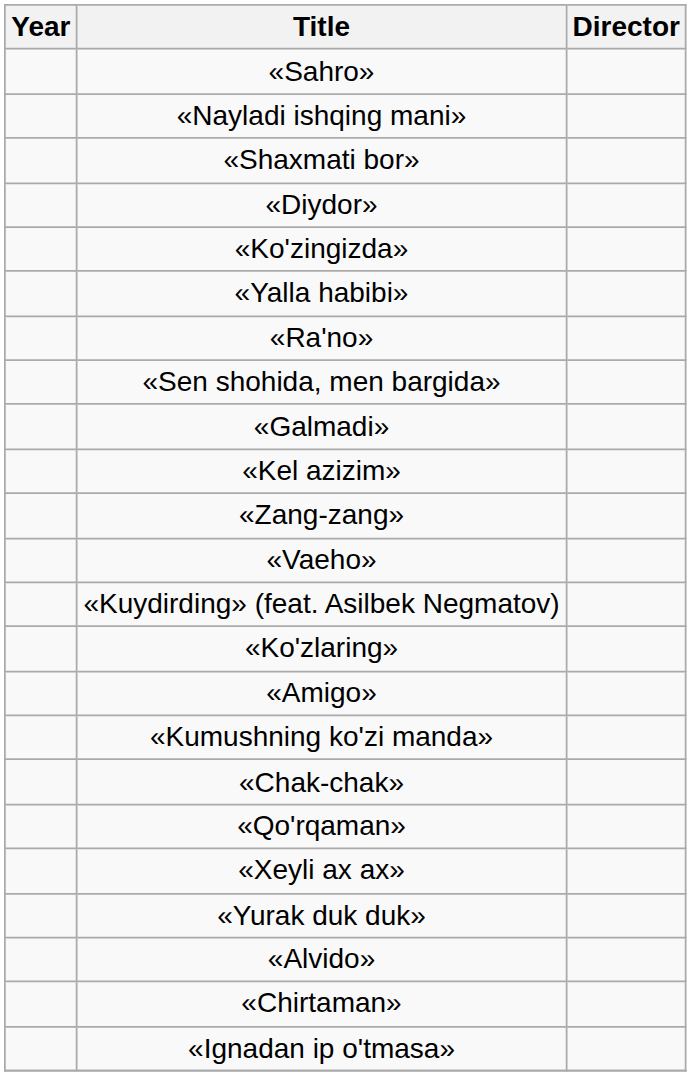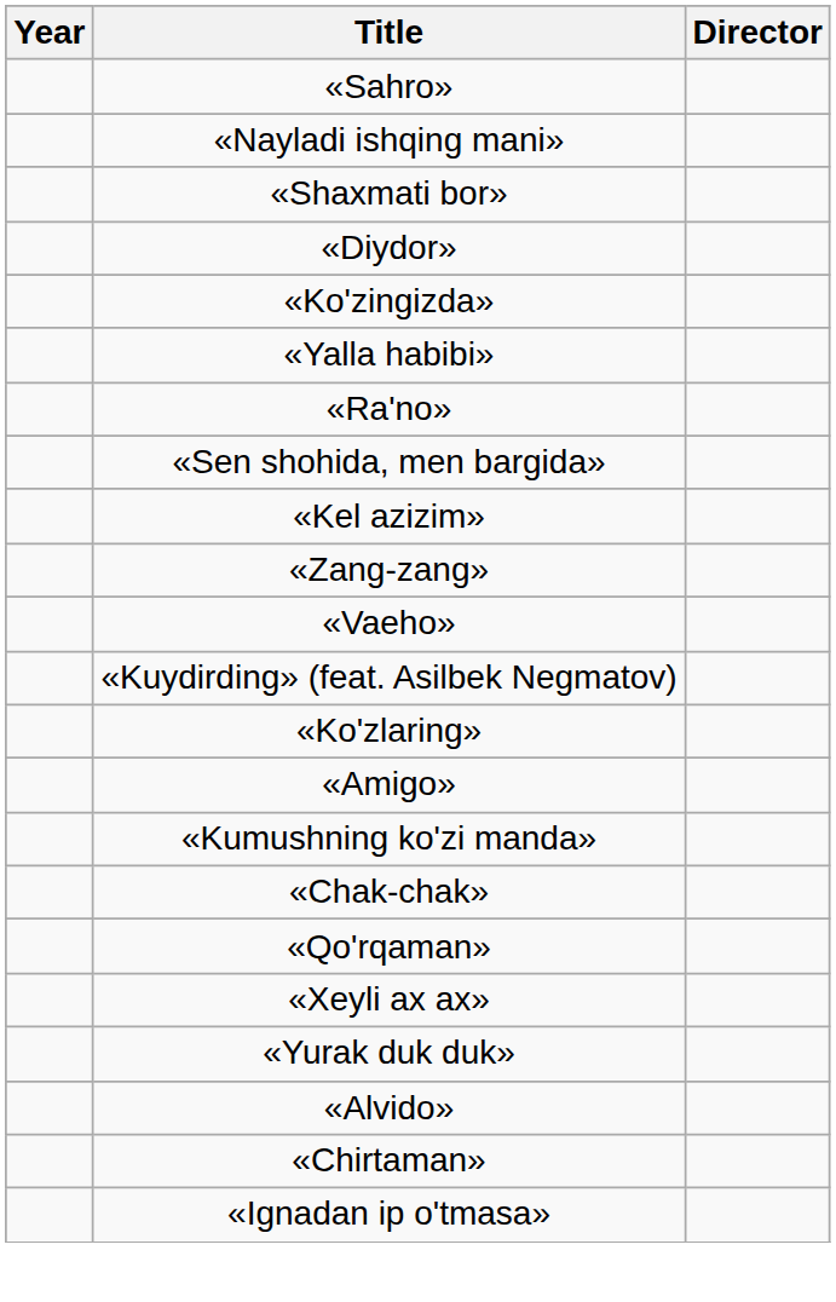 <table class="wikitable plainrowheaders" style="text-align:center;" border="1">
 <tr>
 <th scope="col">Year</th>
 <th scope="col">Title</th>
 <th scope="col">Director</th>
 </tr>
 <tr>
 <td></td>
 <td>«Sahro»</td>
 <td></td>
 </tr>
 <tr>
 <td></td>
 <td>«Nayladi ishqing mani»</td>
 <td></td>
 </tr>
 <tr>
 <td></td>
 <td>«Shaxmati bor»</td>
 <td></td>
 </tr>
 <tr>
 <td></td>
 <td>«Diydor»</td>
 <td></td>
 </tr>
 <tr>
 <td></td>
 <td>«Ko'zingizda»</td>
 <td></td>
 </tr>
 <tr 2006>
 <td></td>
 <td>«Yalla habibi»</td>
 <td></td>
 </tr>
 <tr>
 <td></td>
 <td>«Ra'no»</td>
 <td></td>
 </tr>
 <tr>
 <td></td>
 <td>«Sen shohida, men bargida»</td>
-<td></td>
-</tr>
-<tr>
-<td></td>
-<td>«Galmadi»</td>
 <td></td>
 </tr>
 <tr>
 <td></td>
 <td>«Kel azizim»</td>
 <td></td>
 </tr>
 <tr>
 <td></td>
 <td>«Zang-zang»</td>
 <td></td>
 </tr>
 <tr>
 <td></td>
 <td>«Vaeho»</td>
 <td></td>
 </tr>
 <tr>
 <td></td>
 <td>«Kuydirding» (feat. Asilbek Negmatov)</td>
 <td></td>
 </tr>
 <tr>
 <td></td>
 <td>«Ko'zlaring»</td>
 <td></td>
 </tr>
 <tr>
 <td></td>
 <td>«Amigo»</td>
 <td></td>
 </tr>
 <tr>
 <td></td>
 <td>«Kumushning ko'zi manda»</td>
 <td></td>
 </tr>
 <tr>
 <td></td>
 <td>«Chak-chak»</td>
 <td></td>
 </tr>
 <tr>
 <td></td>
 <td>«Qo'rqaman»</td>
 <td></td>
 </tr>
 <tr>
 <td></td>
 <td>«Xeyli ax ax»</td>
 <td></td>
 </tr>
 <tr>
 <td></td>
 <td>«Yurak duk duk»</td>
 <td></td>
 </tr>
 <tr>
 <td></td>
 <td>«Alvido»</td>
 <td></td>
 </tr>
 <tr>
 <td></td>
 <td>«Chirtaman»</td>
 <td></td>
 </tr>
 <tr>
 <td></td>
 <td>«Ignadan ip o'tmasa»</td>
 <td></td>
 </tr>
 <tr>
 </tr>
 </table>
